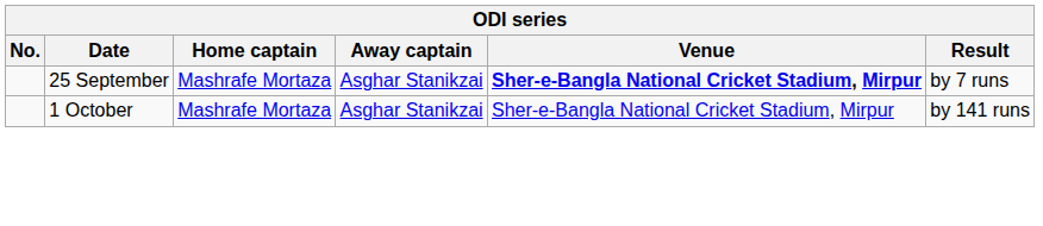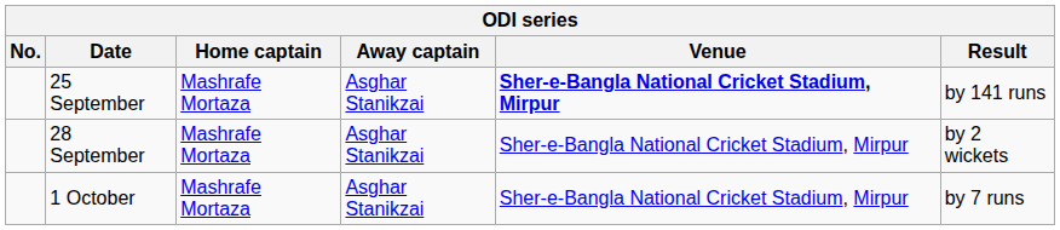 <table class="wikitable">
 <tr>
 <th colspan="6">ODI series</th>
 </tr>
 <tr>
 <th>No.</th>
 <th>Date</th>
 <th>Home captain</th>
 <th>Away captain</th>
 <th>Venue</th>
 <th>Result</th>
 </tr>
 <tr>
 <td></td>
 <td>25 September</td>
 <td><a href='#'>Mashrafe Mortaza</a></td>
 <td><a href='#'>Asghar Stanikzai</a></td>
 <td><strong><a href='#'>Sher-e-Bangla National Cricket Stadium</a>, <a href='#'>Mirpur</a></strong></td>
-<td> by 7 runs</td>
+<td> by 141 runs</td>
+</tr>
+<tr>
+<td></td>
+<td>28 September</td>
+<td><a href='#'>Mashrafe Mortaza</a></td>
+<td><a href='#'>Asghar Stanikzai</a></td>
+<td><a href='#'>Sher-e-Bangla National Cricket Stadium</a>, <a href='#'>Mirpur</a></td>
+<td> by 2 wickets</td>
 </tr>
 <tr>
 <td></td>
 <td>1 October</td>
 <td><a href='#'>Mashrafe Mortaza</a></td>
 <td><a href='#'>Asghar Stanikzai</a></td>
 <td><a href='#'>Sher-e-Bangla National Cricket Stadium</a>, <a href='#'>Mirpur</a></td>
-<td> by 141 runs</td>
+<td> by 7 runs</td>
 </tr>
 </table>
